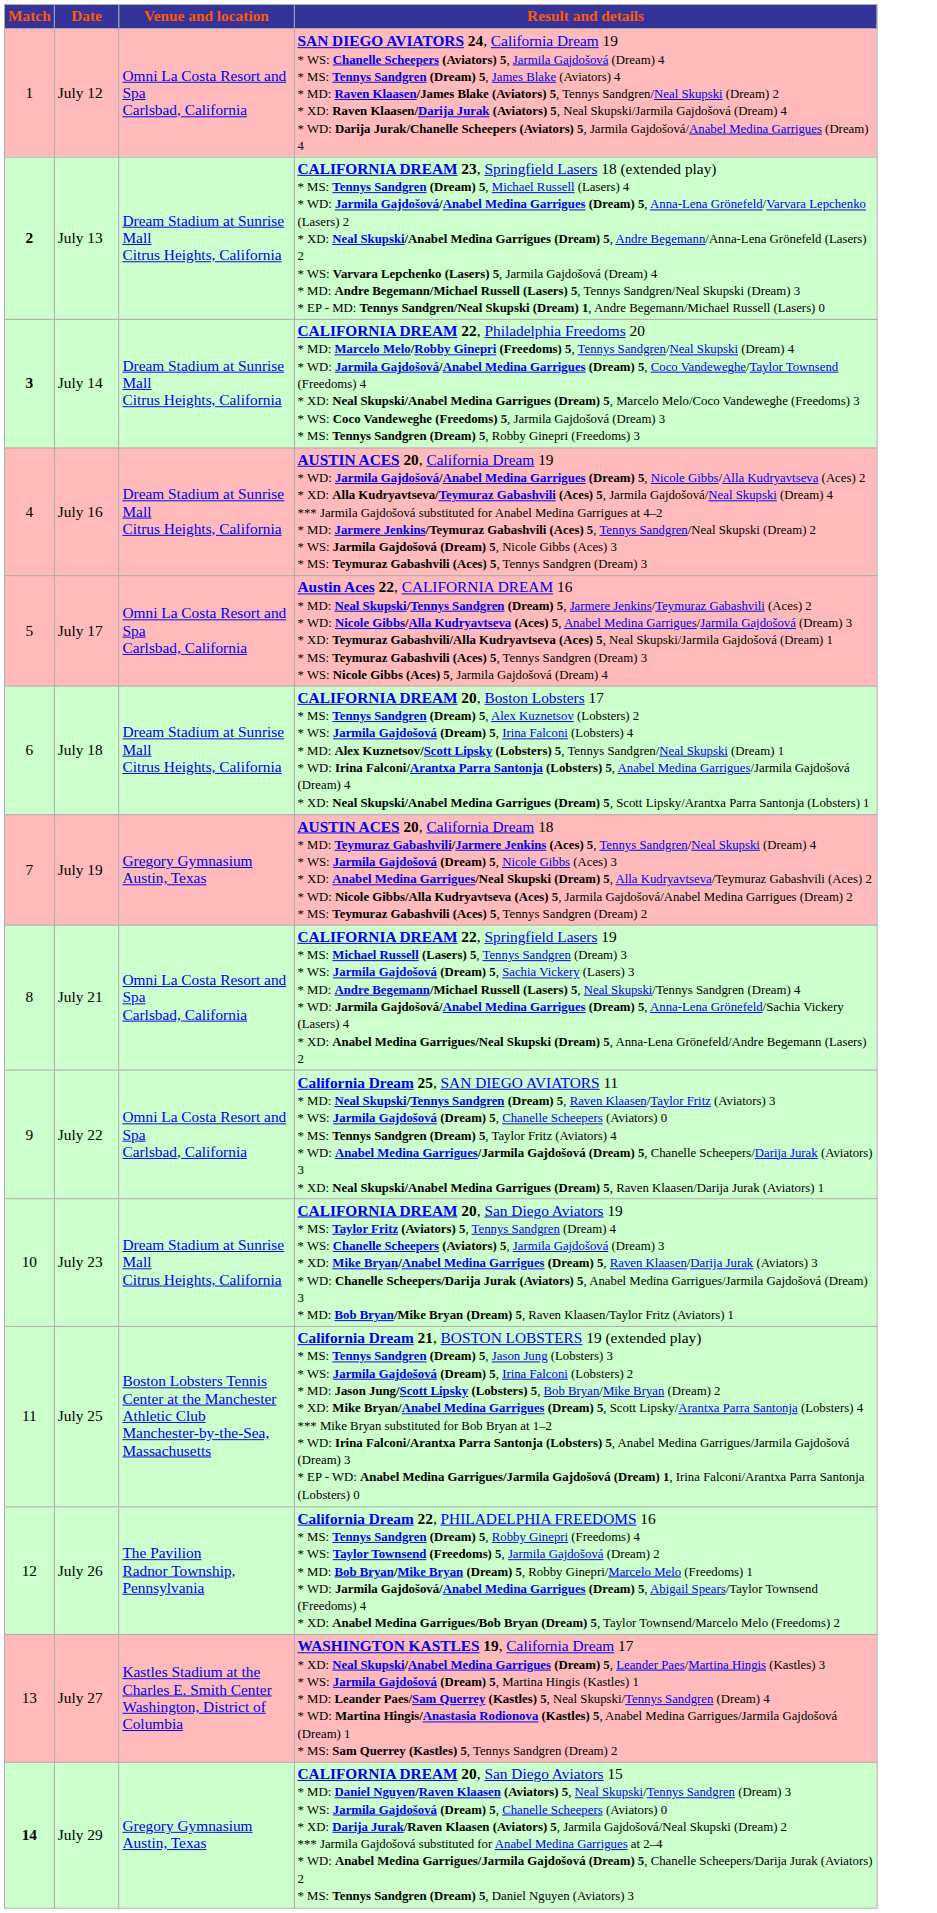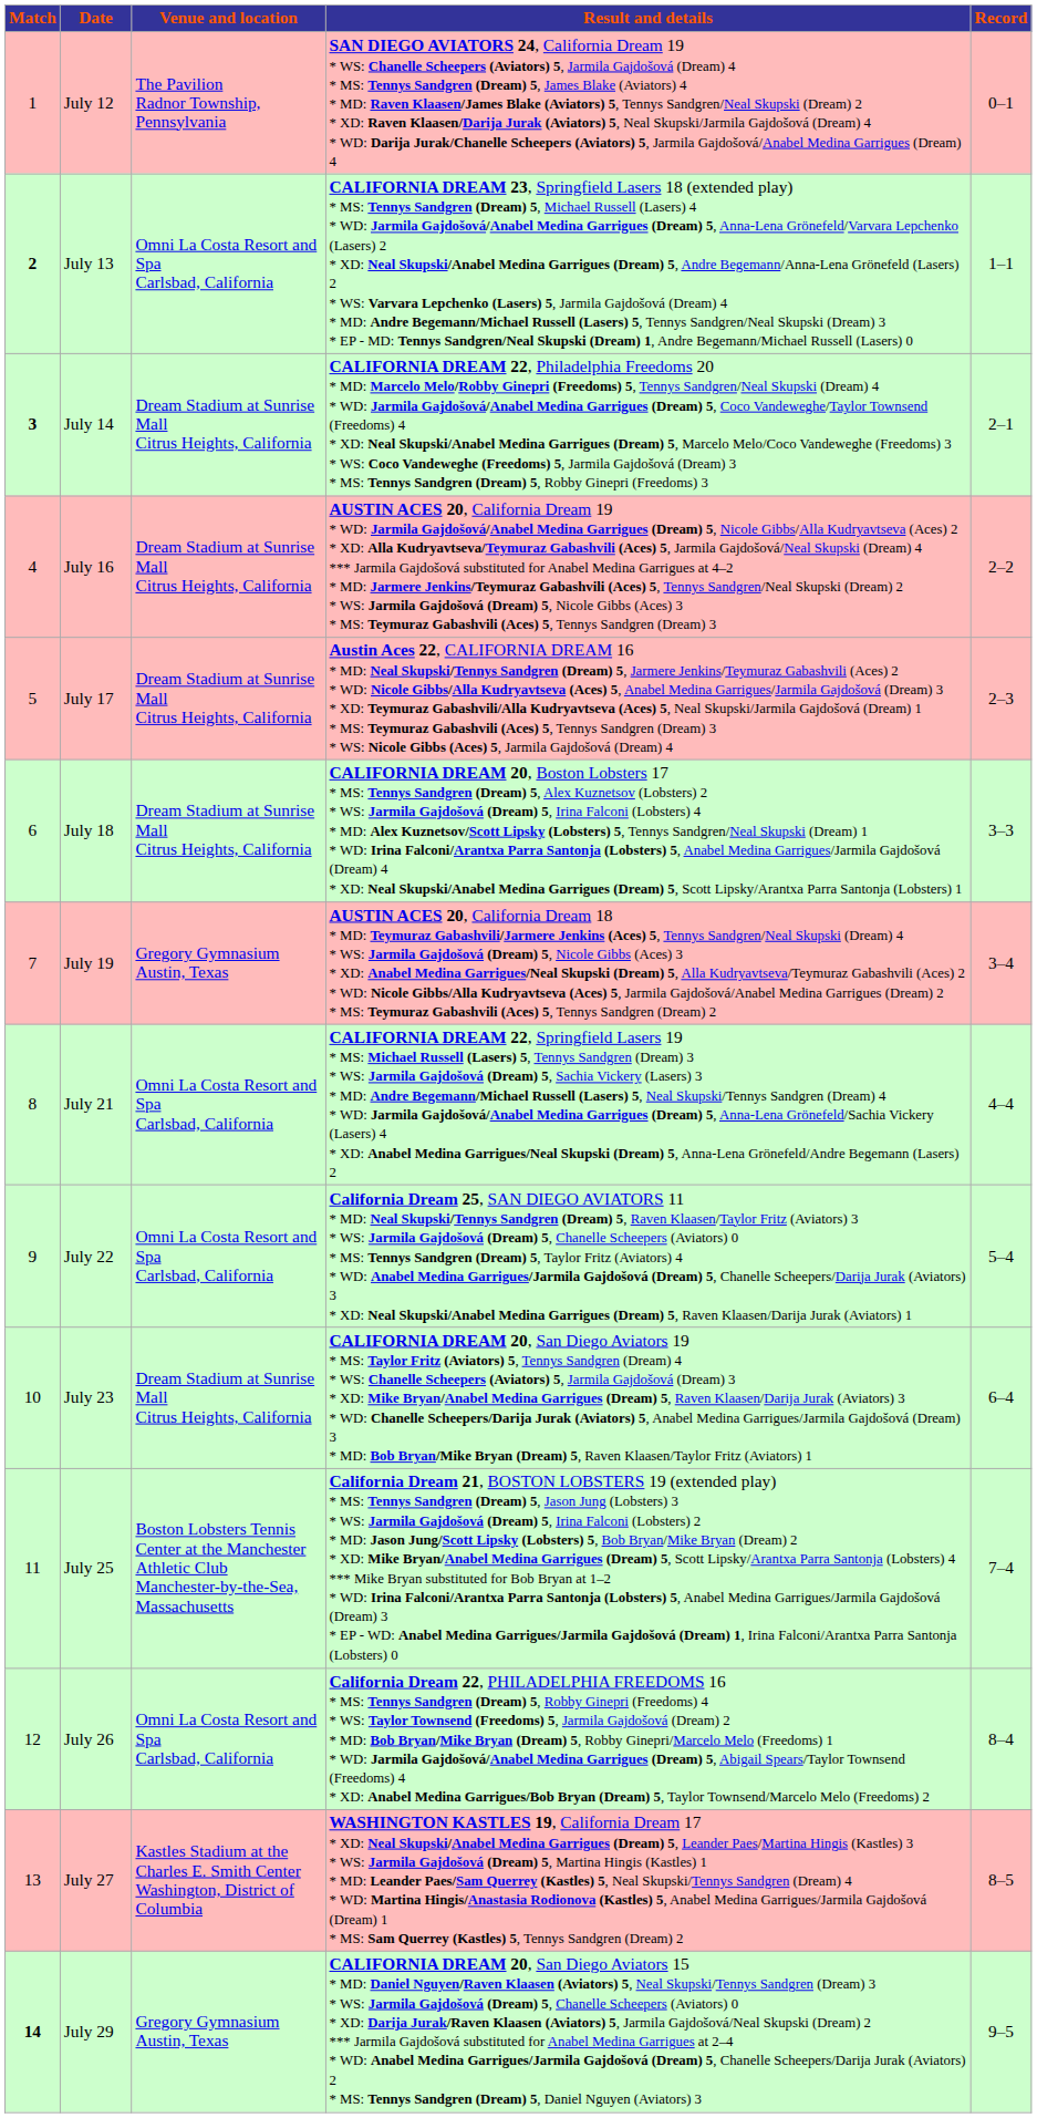 <table class="wikitable" style="text-align:left">
 <tr>
 <th style="background:#333399; color:#FF5800" width="25px">Match</th>
 <th style="background:#333399; color:#FF5800" width="60px">Date</th>
 <th style="background:#333399; color:#FF5800" width="175px">Venue and location</th>
 <th style="background:#333399; color:#FF5800" width="600px">Result and details</th>
+<th style="background:#333399; color:#FF5800" width="25px">Record</th>
 </tr>
 <tr bgcolor="ffbbbb">
 <td style="text-align:center">1</td>
 <td>July 12</td>
-<td><a href='#'>Omni La Costa Resort and Spa</a><br><a href='#'>Carlsbad, California</a></td>
+<td><a href='#'>The Pavilion</a><br><a href='#'>Radnor Township, Pennsylvania</a></td>
 <td><strong><a href='#'>SAN DIEGO AVIATORS</a> 24</strong>, <a href='#'>California Dream</a> 19<br><small>* WS: <strong><a href='#'>Chanelle Scheepers</a> (Aviators) 5</strong>, <a href='#'>Jarmila Gajdošová</a> (Dream) 4<br>* MS: <strong><a href='#'>Tennys Sandgren</a> (Dream) 5</strong>, <a href='#'>James Blake</a> (Aviators) 4<br>* MD: <strong><a href='#'>Raven Klaasen</a>/James Blake (Aviators) 5</strong>, Tennys Sandgren/<a href='#'>Neal Skupski</a> (Dream) 2<br>* XD: <strong>Raven Klaasen/<a href='#'>Darija Jurak</a> (Aviators) 5</strong>, Neal Skupski/Jarmila Gajdošová (Dream) 4<br>* WD: <strong>Darija Jurak/Chanelle Scheepers (Aviators) 5</strong>, Jarmila Gajdošová/<a href='#'>Anabel Medina Garrigues</a> (Dream) 4</small></td>
+<td style="text-align:center">0–1</td>
 </tr>
 <tr bgcolor="ccffcc">
 <td style="text-align:center"><strong>2</strong></td>
 <td>July 13</td>
-<td><a href='#'>Dream Stadium at Sunrise Mall</a><br><a href='#'>Citrus Heights, California</a></td>
+<td><a href='#'>Omni La Costa Resort and Spa</a><br><a href='#'>Carlsbad, California</a></td>
 <td><strong><a href='#'>CALIFORNIA DREAM</a> 23</strong>, <a href='#'>Springfield Lasers</a> 18 (extended play)<br><small>* MS: <strong><a href='#'>Tennys Sandgren</a> (Dream) 5</strong>, <a href='#'>Michael Russell</a> (Lasers) 4<br>* WD: <strong><a href='#'>Jarmila Gajdošová</a>/<a href='#'>Anabel Medina Garrigues</a> (Dream) 5</strong>, <a href='#'>Anna-Lena Grönefeld</a>/<a href='#'>Varvara Lepchenko</a> (Lasers) 2<br>* XD: <strong><a href='#'>Neal Skupski</a>/Anabel Medina Garrigues (Dream) 5</strong>, <a href='#'>Andre Begemann</a>/Anna-Lena Grönefeld (Lasers) 2<br>* WS: <strong>Varvara Lepchenko (Lasers) 5</strong>, Jarmila Gajdošová (Dream) 4<br>* MD: <strong>Andre Begemann/Michael Russell (Lasers) 5</strong>, Tennys Sandgren/Neal Skupski (Dream) 3<br>* EP - MD: <strong>Tennys Sandgren/Neal Skupski (Dream) 1</strong>, Andre Begemann/Michael Russell (Lasers) 0</small></td>
+<td style="text-align:center">1–1</td>
 </tr>
 <tr bgcolor="ccffcc">
 <td style="text-align:center"><strong>3</strong></td>
 <td>July 14</td>
 <td><a href='#'>Dream Stadium at Sunrise Mall</a><br><a href='#'>Citrus Heights, California</a></td>
 <td><strong><a href='#'>CALIFORNIA DREAM</a> 22</strong>, <a href='#'>Philadelphia Freedoms</a> 20<br><small>* MD: <strong><a href='#'>Marcelo Melo</a>/<a href='#'>Robby Ginepri</a> (Freedoms) 5</strong>, <a href='#'>Tennys Sandgren</a>/<a href='#'>Neal Skupski</a> (Dream) 4<br>* WD: <strong><a href='#'>Jarmila Gajdošová</a>/<a href='#'>Anabel Medina Garrigues</a> (Dream) 5</strong>, <a href='#'>Coco Vandeweghe</a>/<a href='#'>Taylor Townsend</a> (Freedoms) 4<br>* XD: <strong>Neal Skupski/Anabel Medina Garrigues (Dream) 5</strong>, Marcelo Melo/Coco Vandeweghe (Freedoms) 3<br>* WS: <strong>Coco Vandeweghe (Freedoms) 5</strong>, Jarmila Gajdošová (Dream) 3<br>* MS: <strong>Tennys Sandgren (Dream) 5</strong>, Robby Ginepri (Freedoms) 3</small></td>
+<td style="text-align:center">2–1</td>
 </tr>
 <tr bgcolor="ffbbbb">
 <td style="text-align:center">4</td>
 <td>July 16</td>
 <td><a href='#'>Dream Stadium at Sunrise Mall</a><br><a href='#'>Citrus Heights, California</a></td>
 <td><strong><a href='#'>AUSTIN ACES</a> 20</strong>, <a href='#'>California Dream</a> 19<br><small>* WD: <strong><a href='#'>Jarmila Gajdošová</a>/<a href='#'>Anabel Medina Garrigues</a> (Dream) 5</strong>, <a href='#'>Nicole Gibbs</a>/<a href='#'>Alla Kudryavtseva</a> (Aces) 2<br>* XD: <strong>Alla Kudryavtseva/<a href='#'>Teymuraz Gabashvili</a> (Aces) 5</strong>, Jarmila Gajdošová/<a href='#'>Neal Skupski</a> (Dream) 4<br>*** Jarmila Gajdošová substituted for Anabel Medina Garrigues at 4–2<br>* MD: <strong><a href='#'>Jarmere Jenkins</a>/Teymuraz Gabashvili (Aces) 5</strong>, <a href='#'>Tennys Sandgren</a>/Neal Skupski (Dream) 2<br>* WS: <strong>Jarmila Gajdošová (Dream) 5</strong>, Nicole Gibbs (Aces) 3<br>* MS: <strong>Teymuraz Gabashvili (Aces) 5</strong>, Tennys Sandgren (Dream) 3</small></td>
+<td style="text-align:center">2–2</td>
 </tr>
 <tr bgcolor="ffbbbb">
 <td style="text-align:center">5</td>
 <td>July 17</td>
-<td><a href='#'>Omni La Costa Resort and Spa</a><br><a href='#'>Carlsbad, California</a></td>
+<td><a href='#'>Dream Stadium at Sunrise Mall</a><br><a href='#'>Citrus Heights, California</a></td>
 <td><strong><a href='#'>Austin Aces</a> 22</strong>, <a href='#'>CALIFORNIA DREAM</a> 16<br><small>* MD: <strong><a href='#'>Neal Skupski</a>/<a href='#'>Tennys Sandgren</a> (Dream) 5</strong>, <a href='#'>Jarmere Jenkins</a>/<a href='#'>Teymuraz Gabashvili</a> (Aces) 2<br>* WD: <strong><a href='#'>Nicole Gibbs</a>/<a href='#'>Alla Kudryavtseva</a> (Aces) 5</strong>, <a href='#'>Anabel Medina Garrigues</a>/<a href='#'>Jarmila Gajdošová</a> (Dream) 3<br>* XD: <strong>Teymuraz Gabashvili/Alla Kudryavtseva (Aces) 5</strong>, Neal Skupski/Jarmila Gajdošová (Dream) 1<br>* MS: <strong>Teymuraz Gabashvili (Aces) 5</strong>, Tennys Sandgren (Dream) 3<br>* WS: <strong>Nicole Gibbs (Aces) 5</strong>, Jarmila Gajdošová (Dream) 4</small></td>
+<td style="text-align:center">2–3</td>
 </tr>
 <tr bgcolor="ccffcc">
 <td style="text-align:center">6</td>
 <td>July 18</td>
 <td><a href='#'>Dream Stadium at Sunrise Mall</a><br><a href='#'>Citrus Heights, California</a></td>
 <td><strong><a href='#'>CALIFORNIA DREAM</a> 20</strong>, <a href='#'>Boston Lobsters</a> 17<br><small>* MS: <strong><a href='#'>Tennys Sandgren</a> (Dream) 5</strong>, <a href='#'>Alex Kuznetsov</a> (Lobsters) 2<br>* WS: <strong><a href='#'>Jarmila Gajdošová</a> (Dream) 5</strong>, <a href='#'>Irina Falconi</a> (Lobsters) 4<br>* MD: <strong>Alex Kuznetsov/<a href='#'>Scott Lipsky</a> (Lobsters) 5</strong>, Tennys Sandgren/<a href='#'>Neal Skupski</a> (Dream) 1<br>* WD: <strong>Irina Falconi/<a href='#'>Arantxa Parra Santonja</a> (Lobsters) 5</strong>, <a href='#'>Anabel Medina Garrigues</a>/Jarmila Gajdošová (Dream) 4<br>* XD: <strong>Neal Skupski/Anabel Medina Garrigues (Dream) 5</strong>, Scott Lipsky/Arantxa Parra Santonja (Lobsters) 1</small></td>
+<td style="text-align:center">3–3</td>
 </tr>
 <tr bgcolor="ffbbbb">
 <td style="text-align:center">7</td>
 <td>July 19</td>
 <td><a href='#'>Gregory Gymnasium</a><br><a href='#'>Austin, Texas</a></td>
 <td><strong><a href='#'>AUSTIN ACES</a> 20</strong>, <a href='#'>California Dream</a> 18<br><small>* MD: <strong><a href='#'>Teymuraz Gabashvili</a>/<a href='#'>Jarmere Jenkins</a> (Aces) 5</strong>, <a href='#'>Tennys Sandgren</a>/<a href='#'>Neal Skupski</a> (Dream) 4<br>* WS: <strong><a href='#'>Jarmila Gajdošová</a> (Dream) 5</strong>, <a href='#'>Nicole Gibbs</a> (Aces) 3<br>* XD: <strong><a href='#'>Anabel Medina Garrigues</a>/Neal Skupski (Dream) 5</strong>, <a href='#'>Alla Kudryavtseva</a>/Teymuraz Gabashvili (Aces) 2<br>* WD: <strong>Nicole Gibbs/Alla Kudryavtseva (Aces) 5</strong>, Jarmila Gajdošová/Anabel Medina Garrigues (Dream) 2<br>* MS: <strong>Teymuraz Gabashvili (Aces) 5</strong>, Tennys Sandgren (Dream) 2</small></td>
+<td style="text-align:center">3–4</td>
 </tr>
 <tr bgcolor="ccffcc">
 <td style="text-align:center">8</td>
 <td>July 21</td>
 <td><a href='#'>Omni La Costa Resort and Spa</a><br><a href='#'>Carlsbad, California</a></td>
 <td><strong><a href='#'>CALIFORNIA DREAM</a> 22</strong>, <a href='#'>Springfield Lasers</a> 19<br><small>* MS: <strong><a href='#'>Michael Russell</a> (Lasers) 5</strong>, <a href='#'>Tennys Sandgren</a> (Dream) 3<br>* WS: <strong><a href='#'>Jarmila Gajdošová</a> (Dream) 5</strong>, <a href='#'>Sachia Vickery</a> (Lasers) 3<br>* MD: <strong><a href='#'>Andre Begemann</a>/Michael Russell (Lasers) 5</strong>, <a href='#'>Neal Skupski</a>/Tennys Sandgren (Dream) 4<br>* WD: <strong>Jarmila Gajdošová/<a href='#'>Anabel Medina Garrigues</a> (Dream) 5</strong>, <a href='#'>Anna-Lena Grönefeld</a>/Sachia Vickery (Lasers) 4<br>* XD: <strong>Anabel Medina Garrigues/Neal Skupski (Dream) 5</strong>, Anna-Lena Grönefeld/Andre Begemann (Lasers) 2</small></td>
+<td style="text-align:center">4–4</td>
 </tr>
 <tr bgcolor="CCFFCC">
 <td style="text-align:center">9</td>
 <td>July 22</td>
 <td><a href='#'>Omni La Costa Resort and Spa</a><br><a href='#'>Carlsbad, California</a></td>
 <td><strong><a href='#'>California Dream</a> 25</strong>, <a href='#'>SAN DIEGO AVIATORS</a> 11<br><small>* MD: <strong><a href='#'>Neal Skupski</a>/<a href='#'>Tennys Sandgren</a> (Dream) 5</strong>, <a href='#'>Raven Klaasen</a>/<a href='#'>Taylor Fritz</a> (Aviators) 3<br>* WS: <strong><a href='#'>Jarmila Gajdošová</a> (Dream) 5</strong>, <a href='#'>Chanelle Scheepers</a> (Aviators) 0<br>* MS: <strong>Tennys Sandgren (Dream) 5</strong>, Taylor Fritz (Aviators) 4<br>* WD: <strong><a href='#'>Anabel Medina Garrigues</a>/Jarmila Gajdošová (Dream) 5</strong>, Chanelle Scheepers/<a href='#'>Darija Jurak</a> (Aviators) 3<br>* XD: <strong>Neal Skupski/Anabel Medina Garrigues (Dream) 5</strong>, Raven Klaasen/Darija Jurak (Aviators) 1</small></td>
+<td style="text-align:center">5–4</td>
 </tr>
 <tr bgcolor="CCFFCC">
 <td style="text-align:center">10</td>
 <td>July 23</td>
 <td><a href='#'>Dream Stadium at Sunrise Mall</a><br><a href='#'>Citrus Heights, California</a></td>
 <td><strong><a href='#'>CALIFORNIA DREAM</a> 20</strong>, <a href='#'>San Diego Aviators</a> 19<br><small>* MS: <strong><a href='#'>Taylor Fritz</a> (Aviators) 5</strong>, <a href='#'>Tennys Sandgren</a> (Dream) 4<br>* WS: <strong><a href='#'>Chanelle Scheepers</a> (Aviators) 5</strong>, <a href='#'>Jarmila Gajdošová</a> (Dream) 3<br>* XD: <strong><a href='#'>Mike Bryan</a>/<a href='#'>Anabel Medina Garrigues</a> (Dream) 5</strong>, <a href='#'>Raven Klaasen</a>/<a href='#'>Darija Jurak</a> (Aviators) 3<br>* WD: <strong>Chanelle Scheepers/Darija Jurak (Aviators) 5</strong>, Anabel Medina Garrigues/Jarmila Gajdošová (Dream) 3<br>* MD: <strong><a href='#'>Bob Bryan</a>/Mike Bryan (Dream) 5</strong>, Raven Klaasen/Taylor Fritz (Aviators) 1</small></td>
+<td style="text-align:center">6–4</td>
 </tr>
 <tr bgcolor="CCFFCC">
 <td style="text-align:center">11</td>
 <td>July 25</td>
 <td><a href='#'>Boston Lobsters Tennis Center at the Manchester Athletic Club</a><br><a href='#'>Manchester-by-the-Sea, Massachusetts</a></td>
 <td><strong><a href='#'>California Dream</a> 21</strong>, <a href='#'>BOSTON LOBSTERS</a> 19 (extended play)<br><small>* MS: <strong><a href='#'>Tennys Sandgren</a> (Dream) 5</strong>, <a href='#'>Jason Jung</a> (Lobsters) 3<br>* WS: <strong><a href='#'>Jarmila Gajdošová</a> (Dream) 5</strong>, <a href='#'>Irina Falconi</a> (Lobsters) 2<br>* MD: <strong>Jason Jung/<a href='#'>Scott Lipsky</a> (Lobsters) 5</strong>, <a href='#'>Bob Bryan</a>/<a href='#'>Mike Bryan</a> (Dream) 2<br>* XD: <strong>Mike Bryan/<a href='#'>Anabel Medina Garrigues</a> (Dream) 5</strong>, Scott Lipsky/<a href='#'>Arantxa Parra Santonja</a> (Lobsters) 4<br>*** Mike Bryan substituted for Bob Bryan at 1–2<br>* WD: <strong>Irina Falconi/Arantxa Parra Santonja (Lobsters) 5</strong>, Anabel Medina Garrigues/Jarmila Gajdošová (Dream) 3<br>* EP - WD: <strong>Anabel Medina Garrigues/Jarmila Gajdošová (Dream) 1</strong>, Irina Falconi/Arantxa Parra Santonja (Lobsters) 0</small></td>
+<td style="text-align:center">7–4</td>
 </tr>
 <tr bgcolor="CCFFCC">
 <td style="text-align:center">12</td>
 <td>July 26</td>
-<td><a href='#'>The Pavilion</a><br><a href='#'>Radnor Township, Pennsylvania</a></td>
+<td><a href='#'>Omni La Costa Resort and Spa</a><br><a href='#'>Carlsbad, California</a></td>
 <td><strong><a href='#'>California Dream</a> 22</strong>, <a href='#'>PHILADELPHIA FREEDOMS</a> 16<br><small>* MS: <strong><a href='#'>Tennys Sandgren</a> (Dream) 5</strong>, <a href='#'>Robby Ginepri</a> (Freedoms) 4<br>* WS: <strong><a href='#'>Taylor Townsend</a> (Freedoms) 5</strong>, <a href='#'>Jarmila Gajdošová</a> (Dream) 2<br>* MD: <strong><a href='#'>Bob Bryan</a>/<a href='#'>Mike Bryan</a> (Dream) 5</strong>, Robby Ginepri/<a href='#'>Marcelo Melo</a> (Freedoms) 1<br>* WD: <strong>Jarmila Gajdošová/<a href='#'>Anabel Medina Garrigues</a> (Dream) 5</strong>, <a href='#'>Abigail Spears</a>/Taylor Townsend (Freedoms) 4<br>* XD: <strong>Anabel Medina Garrigues/Bob Bryan (Dream) 5</strong>, Taylor Townsend/Marcelo Melo (Freedoms) 2</small></td>
+<td style="text-align:center">8–4</td>
 </tr>
 <tr bgcolor="ffbbbb">
 <td style="text-align:center">13</td>
 <td>July 27</td>
 <td><a href='#'>Kastles Stadium at the Charles E. Smith Center</a><br><a href='#'>Washington, District of Columbia</a></td>
 <td><strong><a href='#'>WASHINGTON KASTLES</a> 19</strong>, <a href='#'>California Dream</a> 17<br><small>* XD: <strong><a href='#'>Neal Skupski</a>/<a href='#'>Anabel Medina Garrigues</a> (Dream) 5</strong>, <a href='#'>Leander Paes</a>/<a href='#'>Martina Hingis</a> (Kastles) 3<br>* WS: <strong><a href='#'>Jarmila Gajdošová</a> (Dream) 5</strong>, Martina Hingis (Kastles) 1<br>* MD: <strong>Leander Paes/<a href='#'>Sam Querrey</a> (Kastles) 5</strong>, Neal Skupski/<a href='#'>Tennys Sandgren</a> (Dream) 4<br>* WD: <strong>Martina Hingis/<a href='#'>Anastasia Rodionova</a> (Kastles) 5</strong>, Anabel Medina Garrigues/Jarmila Gajdošová (Dream) 1<br>* MS: <strong>Sam Querrey (Kastles) 5</strong>, Tennys Sandgren (Dream) 2</small></td>
+<td style="text-align:center">8–5</td>
 </tr>
 <tr bgcolor="CCFFCC">
 <td style="text-align:center"><strong>14</strong></td>
 <td>July 29</td>
 <td><a href='#'>Gregory Gymnasium</a><br><a href='#'>Austin, Texas</a></td>
 <td><strong><a href='#'>CALIFORNIA DREAM</a> 20</strong>, <a href='#'>San Diego Aviators</a> 15<br><small>* MD: <strong><a href='#'>Daniel Nguyen</a>/<a href='#'>Raven Klaasen</a> (Aviators) 5</strong>, <a href='#'>Neal Skupski</a>/<a href='#'>Tennys Sandgren</a> (Dream) 3<br>* WS: <strong><a href='#'>Jarmila Gajdošová</a> (Dream) 5</strong>, <a href='#'>Chanelle Scheepers</a> (Aviators) 0<br>* XD: <strong><a href='#'>Darija Jurak</a>/Raven Klaasen (Aviators) 5</strong>, Jarmila Gajdošová/Neal Skupski (Dream) 2<br>*** Jarmila Gajdošová substituted for <a href='#'>Anabel Medina Garrigues</a> at 2–4<br>* WD: <strong>Anabel Medina Garrigues/Jarmila Gajdošová (Dream) 5</strong>, Chanelle Scheepers/Darija Jurak (Aviators) 2<br>* MS: <strong>Tennys Sandgren (Dream) 5</strong>, Daniel Nguyen (Aviators) 3</small></td>
+<td style="text-align:center">9–5</td>
 </tr>
 </table>
